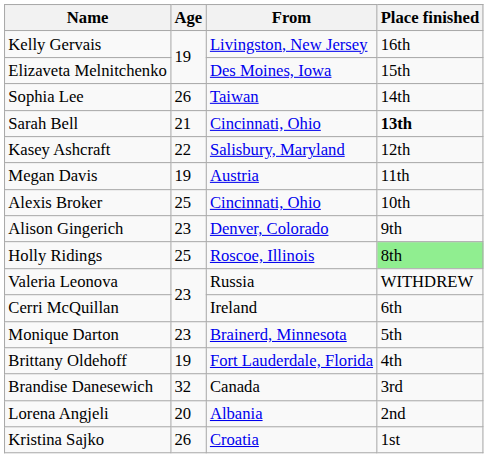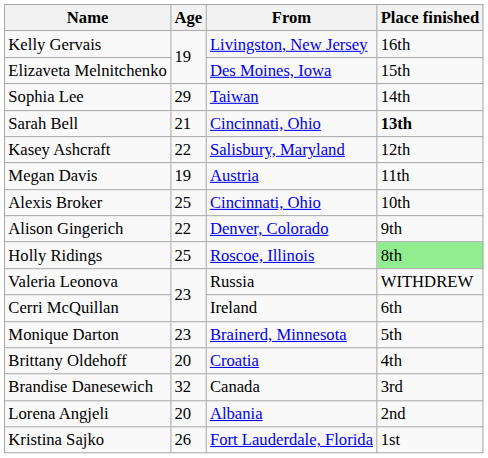 <table class="wikitable">
 <tr>
 <th>Name</th>
 <th>Age</th>
 <th>From</th>
 <th>Place finished</th>
 </tr>
 <tr>
 <td>Kelly Gervais</td>
 <td rowspan=2>19</td>
 <td><a href='#'>Livingston, New Jersey</a></td>
 <td>16th</td>
 </tr>
 <tr>
 <td>Elizaveta Melnitchenko</td>
 <td><a href='#'>Des Moines, Iowa</a></td>
 <td>15th</td>
 </tr>
 <tr>
 <td>Sophia Lee</td>
-<td>26</td>
+<td>29</td>
 <td><a href='#'>Taiwan</a></td>
 <td>14th</td>
 </tr>
 <tr>
 <td>Sarah Bell</td>
 <td>21</td>
 <td><a href='#'>Cincinnati, Ohio</a></td>
 <td><strong>13th</strong></td>
 </tr>
 <tr>
 <td>Kasey Ashcraft</td>
 <td>22</td>
 <td><a href='#'>Salisbury, Maryland</a></td>
 <td>12th</td>
 </tr>
 <tr>
 <td>Megan Davis</td>
 <td>19</td>
 <td><a href='#'>Austria</a></td>
 <td>11th</td>
 </tr>
 <tr>
 <td>Alexis Broker</td>
 <td>25</td>
 <td><a href='#'>Cincinnati, Ohio</a></td>
 <td>10th</td>
 </tr>
 <tr>
 <td>Alison Gingerich</td>
-<td>23</td>
+<td>22</td>
 <td><a href='#'>Denver, Colorado</a></td>
 <td>9th</td>
 </tr>
 <tr>
 <td>Holly Ridings</td>
 <td>25</td>
 <td><a href='#'>Roscoe, Illinois</a></td>
 <td style="background: lightgreen;">8th</td>
 </tr>
 <tr>
 <td>Valeria Leonova</td>
 <td rowspan=2>23</td>
 <td>Russia</td>
 <td>WITHDREW</td>
 </tr>
 <tr>
 <td>Cerri McQuillan</td>
 <td>Ireland</td>
 <td>6th</td>
 </tr>
 <tr>
 <td>Monique Darton</td>
 <td>23</td>
 <td><a href='#'>Brainerd, Minnesota</a></td>
 <td>5th</td>
 </tr>
 <tr>
 <td>Brittany Oldehoff</td>
-<td>19</td>
-<td><a href='#'>Fort Lauderdale, Florida</a></td>
+<td>20</td>
+<td><a href='#'>Croatia</a></td>
 <td>4th</td>
 </tr>
 <tr>
 <td>Brandise Danesewich</td>
 <td>32</td>
 <td>Canada</td>
 <td>3rd</td>
 </tr>
 <tr>
 <td>Lorena Angjeli</td>
 <td>20</td>
 <td><a href='#'>Albania</a></td>
 <td>2nd</td>
 </tr>
 <tr>
 <td>Kristina Sajko</td>
 <td>26</td>
-<td><a href='#'>Croatia</a></td>
+<td><a href='#'>Fort Lauderdale, Florida</a></td>
 <td>1st</td>
 </tr>
 </table>
